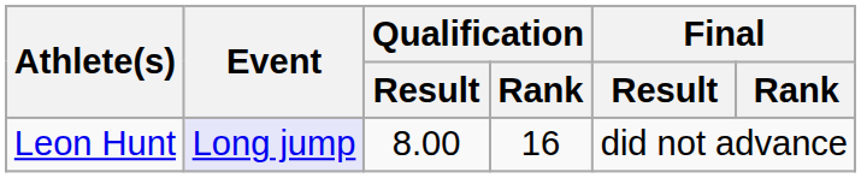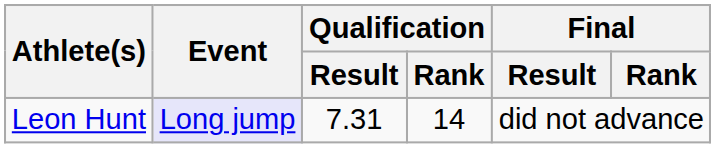 <table class="wikitable" border="1" style="font-size:90%">
 <tr>
 <th rowspan=2>Athlete(s)</th>
 <th rowspan=2>Event</th>
 <th colspan=2>Qualification</th>
 <th colspan=2>Final</th>
 </tr>
 <tr>
 <th>Result</th>
 <th>Rank</th>
 <th>Result</th>
 <th>Rank</th>
 </tr>
 <tr>
 <td><a href='#'>Leon Hunt</a></td>
 <td style="background: lavender;"><a href='#'>Long jump</a></td>
-<td align=center>8.00</td>
-<td align=center>16</td>
+<td align=center>7.31</td>
+<td align=center>14</td>
 <td colspan="2">did not advance</td>
 </tr>
 </table>
